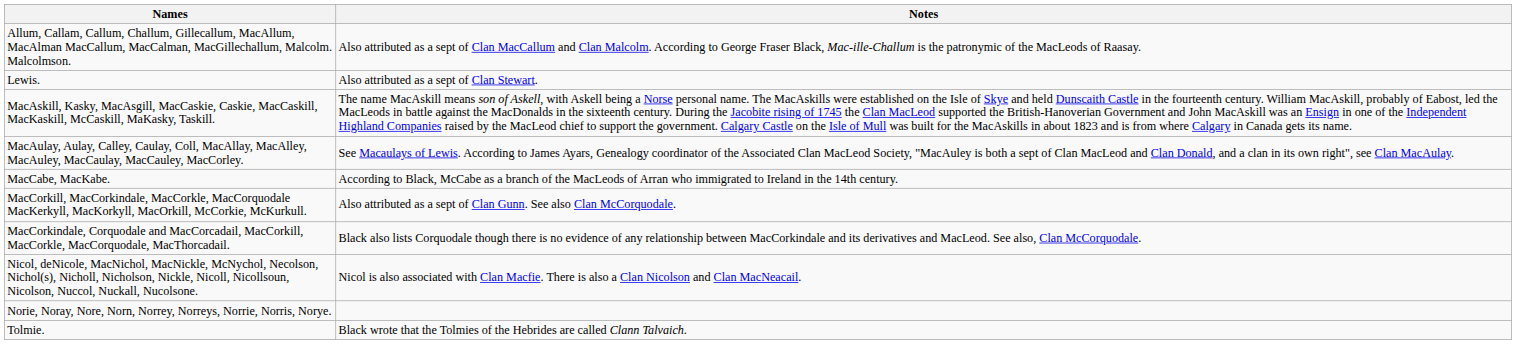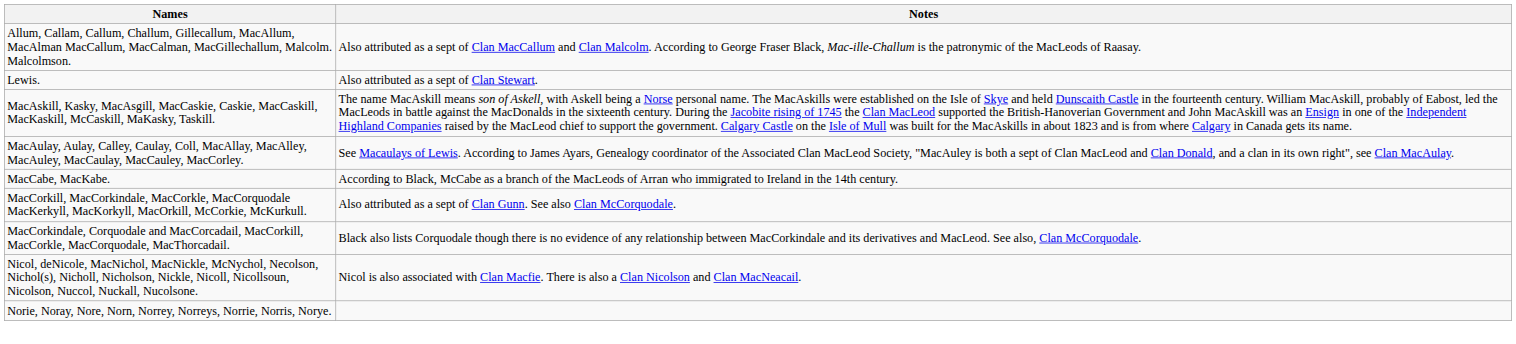 <table class="wikitable" width=100%>
 <tr>
 <th><strong>Names</strong></th>
 <th><strong>Notes</strong></th>
 </tr>
 <tr>
 <td>Allum, Callam, Callum, Challum, Gillecallum, MacAllum, MacAlman MacCallum, MacCalman, MacGillechallum, Malcolm. Malcolmson.</td>
 <td>Also attributed as a sept of <a href='#'>Clan MacCallum</a> and <a href='#'>Clan Malcolm</a>. According to George Fraser Black, <em>Mac-ille-Challum</em> is the patronymic of the MacLeods of Raasay.</td>
 </tr>
 <tr>
 <td>Lewis.</td>
 <td>Also attributed as a sept of <a href='#'>Clan Stewart</a>.</td>
 </tr>
 <tr>
 <td>MacAskill, Kasky, MacAsgill, MacCaskie, Caskie, MacCaskill, MacKaskill, McCaskill, MaKasky, Taskill.</td>
 <td>The name MacAskill means <em>son of Askell</em>, with Askell being a <a href='#'>Norse</a> personal name. The MacAskills were established on the Isle of <a href='#'>Skye</a> and held <a href='#'>Dunscaith Castle</a> in the fourteenth century. William MacAskill, probably of Eabost, led the MacLeods in battle against the MacDonalds in the sixteenth century. During the <a href='#'>Jacobite rising of 1745</a> the <a href='#'>Clan MacLeod</a> supported the British-Hanoverian Government and John MacAskill was an <a href='#'>Ensign</a> in one of the <a href='#'>Independent Highland Companies</a> raised by the MacLeod chief to support the government. <a href='#'>Calgary Castle</a> on the <a href='#'>Isle of Mull</a> was built for the MacAskills in about 1823 and is from where <a href='#'>Calgary</a> in Canada gets its name.</td>
 </tr>
 <tr>
 <td>MacAulay, Aulay, Calley, Caulay, Coll, MacAllay, MacAlley, MacAuley, MacCaulay, MacCauley, MacCorley.</td>
 <td>See <a href='#'>Macaulays of Lewis</a>. According to James Ayars, Genealogy coordinator of the Associated Clan MacLeod Society, "MacAuley is both a sept of Clan MacLeod and <a href='#'>Clan Donald</a>, and a clan in its own right", see <a href='#'>Clan MacAulay</a>.</td>
 </tr>
 <tr>
 <td>MacCabe, MacKabe.</td>
 <td>According to Black, McCabe as a branch of the MacLeods of Arran who immigrated to Ireland in the 14th century.</td>
 </tr>
 <tr>
 <td>MacCorkill, MacCorkindale, MacCorkle, MacCorquodale MacKerkyll, MacKorkyll, MacOrkill, McCorkie, McKurkull.</td>
 <td>Also attributed as a sept of <a href='#'>Clan Gunn</a>. See also <a href='#'>Clan McCorquodale</a>.</td>
 </tr>
 <tr>
 <td>MacCorkindale, Corquodale and MacCorcadail, MacCorkill, MacCorkle, MacCorquodale, MacThorcadail.</td>
 <td>Black also lists Corquodale though there is no evidence of any relationship between MacCorkindale and its derivatives and MacLeod. See also, <a href='#'>Clan McCorquodale</a>.</td>
 </tr>
 <tr>
 <td>Nicol, deNicole, MacNichol, MacNickle, McNychol, Necolson, Nichol(s), Nicholl, Nicholson, Nickle, Nicoll, Nicollsoun, Nicolson, Nuccol, Nuckall, Nucolsone.</td>
 <td>Nicol is also associated with <a href='#'>Clan Macfie</a>. There is also a <a href='#'>Clan Nicolson</a> and <a href='#'>Clan MacNeacail</a>.</td>
 </tr>
 <tr>
 <td>Norie, Noray, Nore, Norn, Norrey, Norreys, Norrie, Norris, Norye.</td>
 <td></td>
 </tr>
-<tr>
-<td>Tolmie.</td>
-<td>Black wrote that the Tolmies of the Hebrides are called <em>Clann Talvaich</em>.</td>
-</tr>
 </table>
